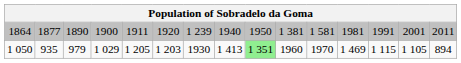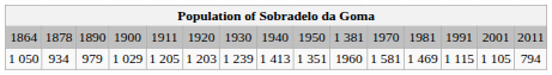 <table class="wikitable">
 <tr>
 <th colspan="15">Population of Sobradelo da Goma </th>
 </tr>
 <tr bgcolor="#C0C0C0">
 <td align="center">1864</td>
-<td align="center">1877</td>
+<td align="center">1878</td>
 <td align="center">1890</td>
 <td align="center">1900</td>
 <td align="center">1911</td>
 <td align="center">1920</td>
-<td align="center">1 239</td>
+<td align="center">1930</td>
 <td align="center">1940</td>
 <td align="center">1950</td>
 <td align="center">1 381</td>
-<td align="center">1 581</td>
+<td align="center">1970</td>
 <td align="center">1981</td>
 <td align="center">1991</td>
 <td align="center">2001</td>
 <td align="center">2011</td>
 </tr>
 <tr>
 <td align="center">1 050</td>
-<td align="center">935</td>
+<td align="center">934</td>
 <td align="center">979</td>
 <td align="center">1 029</td>
 <td align="center">1 205</td>
 <td align="center">1 203</td>
-<td align="center">1930</td>
+<td align="center">1 239</td>
 <td align="center">1 413</td>
-<td align="center" style="background: lightgreen;">1 351</td>
+<td align="center">1 351</td>
 <td align="center">1960</td>
-<td align="center">1970</td>
+<td align="center">1 581</td>
 <td align="center">1 469</td>
 <td align="center">1 115</td>
 <td align="center">1 105</td>
-<td align="center">894</td>
+<td align="center">794</td>
 </tr>
 </table>
